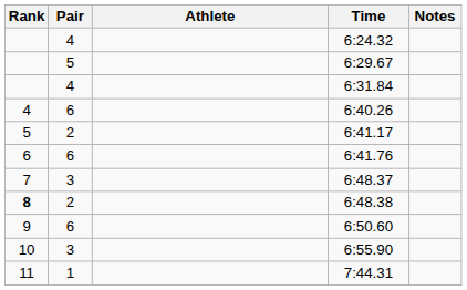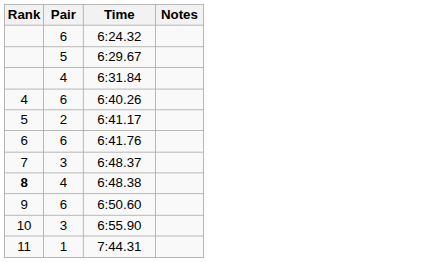 <table class=wikitable style="text-align:center">
 <tr>
 <th width=40>Rank</th>
 <th width=40>Pair</th>
-<th width=250>Athlete</th>
 <th width=80>Time</th>
 <th width=50>Notes</th>
 </tr>
 <tr>
 <td></td>
-<td>4</td>
-<td align=left></td>
+<td>6</td>
 <td>6:24.32</td>
 <td></td>
 </tr>
 <tr>
 <td></td>
 <td>5</td>
-<td align=left></td>
 <td>6:29.67</td>
 <td></td>
 </tr>
 <tr>
 <td></td>
 <td>4</td>
-<td align=left></td>
 <td>6:31.84</td>
 <td></td>
 </tr>
 <tr>
 <td>4</td>
 <td>6</td>
-<td align=left></td>
 <td>6:40.26</td>
 <td></td>
 </tr>
 <tr>
 <td>5</td>
 <td>2</td>
-<td align=left></td>
 <td>6:41.17</td>
 <td></td>
 </tr>
 <tr>
 <td>6</td>
 <td>6</td>
-<td align=left></td>
 <td>6:41.76</td>
 <td></td>
 </tr>
 <tr>
 <td>7</td>
 <td>3</td>
-<td align=left></td>
 <td>6:48.37</td>
 <td></td>
 </tr>
 <tr>
 <td><strong>8</strong></td>
-<td>2</td>
-<td align=left></td>
+<td>4</td>
 <td>6:48.38</td>
 <td></td>
 </tr>
 <tr>
 <td>9</td>
 <td>6</td>
-<td align=left></td>
 <td>6:50.60</td>
 <td></td>
 </tr>
 <tr>
 <td>10</td>
 <td>3</td>
-<td align=left></td>
 <td>6:55.90</td>
 <td></td>
 </tr>
 <tr>
 <td>11</td>
 <td>1</td>
-<td align=left></td>
 <td>7:44.31</td>
 <td></td>
 </tr>
 </table>
